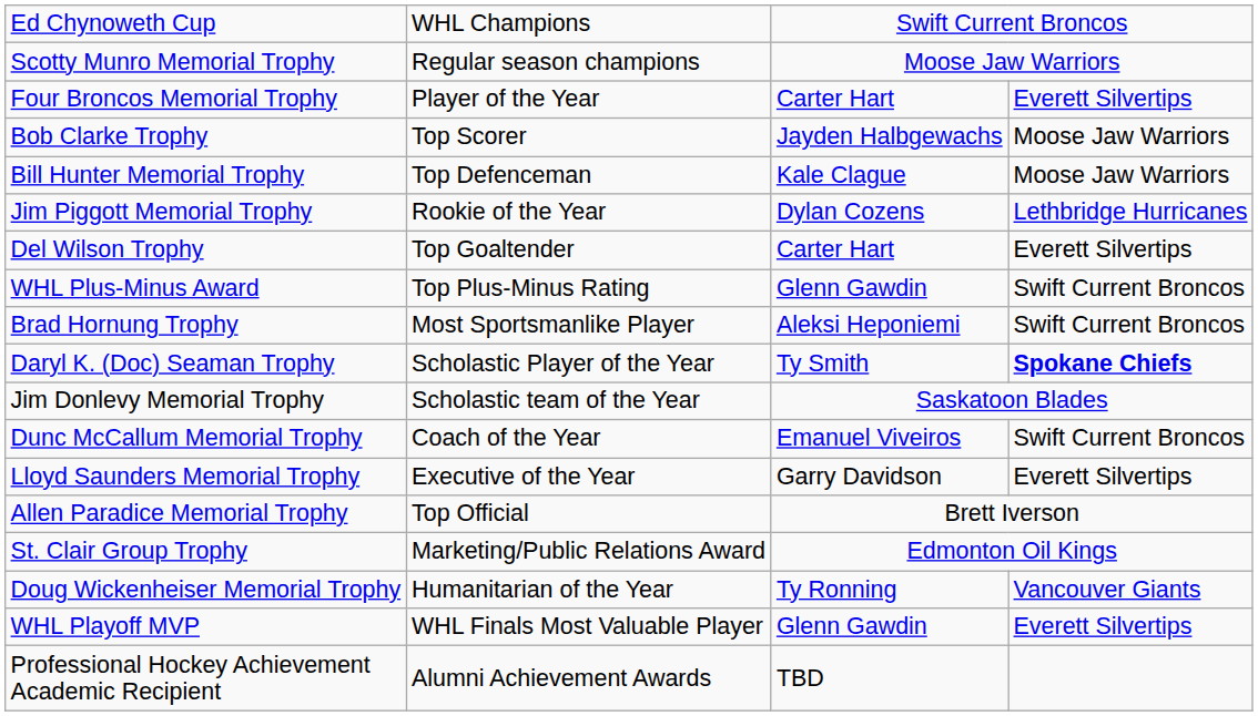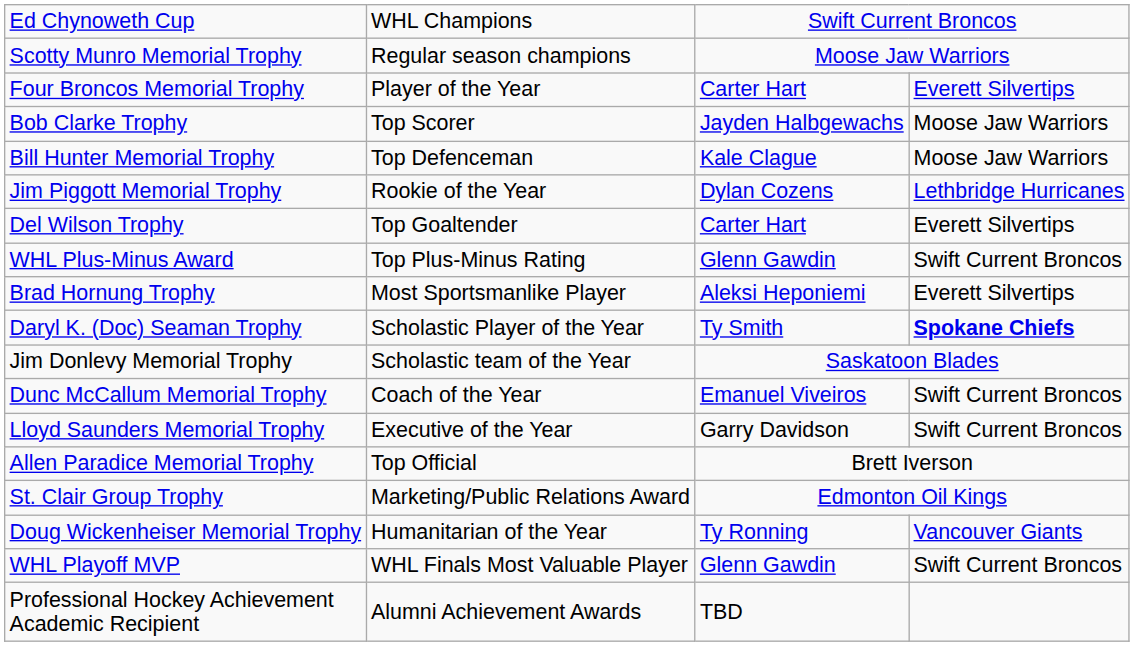 <table class="wikitable">
 <tr>
 <td><a href='#'>Ed Chynoweth Cup</a></td>
 <td>WHL Champions</td>
 <td colspan=2 align=center><a href='#'>Swift Current Broncos</a></td>
 </tr>
 <tr>
 <td><a href='#'>Scotty Munro Memorial Trophy</a></td>
 <td>Regular season champions</td>
 <td colspan=2 align=center><a href='#'>Moose Jaw Warriors</a></td>
 </tr>
 <tr>
 <td><a href='#'>Four Broncos Memorial Trophy</a></td>
 <td>Player of the Year</td>
 <td><a href='#'>Carter Hart</a></td>
 <td><a href='#'>Everett Silvertips</a></td>
 </tr>
 <tr>
 <td><a href='#'>Bob Clarke Trophy</a></td>
 <td>Top Scorer</td>
 <td><a href='#'>Jayden Halbgewachs</a></td>
 <td>Moose Jaw Warriors</td>
 </tr>
 <tr>
 <td><a href='#'>Bill Hunter Memorial Trophy</a></td>
 <td>Top Defenceman</td>
 <td><a href='#'>Kale Clague</a></td>
 <td>Moose Jaw Warriors</td>
 </tr>
 <tr>
 <td><a href='#'>Jim Piggott Memorial Trophy</a></td>
 <td>Rookie of the Year</td>
 <td><a href='#'>Dylan Cozens</a></td>
 <td><a href='#'>Lethbridge Hurricanes</a></td>
 </tr>
 <tr>
 <td><a href='#'>Del Wilson Trophy</a></td>
 <td>Top Goaltender</td>
 <td><a href='#'>Carter Hart</a></td>
 <td>Everett Silvertips</td>
 </tr>
 <tr>
 <td><a href='#'>WHL Plus-Minus Award</a></td>
 <td>Top Plus-Minus Rating</td>
 <td><a href='#'>Glenn Gawdin</a></td>
 <td>Swift Current Broncos</td>
 </tr>
 <tr>
 <td><a href='#'>Brad Hornung Trophy</a></td>
 <td>Most Sportsmanlike Player</td>
 <td><a href='#'>Aleksi Heponiemi</a></td>
-<td>Swift Current Broncos</td>
+<td>Everett Silvertips</td>
 </tr>
 <tr>
 <td><a href='#'>Daryl K. (Doc) Seaman Trophy</a></td>
 <td>Scholastic Player of the Year</td>
 <td><a href='#'>Ty Smith</a></td>
 <td><strong><a href='#'>Spokane Chiefs</a></strong></td>
 </tr>
 <tr>
 <td>Jim Donlevy Memorial Trophy</td>
 <td>Scholastic team of the Year</td>
 <td colspan="2" style="text-align:center;"><a href='#'>Saskatoon Blades</a></td>
 </tr>
 <tr>
 <td><a href='#'>Dunc McCallum Memorial Trophy</a></td>
 <td>Coach of the Year</td>
 <td><a href='#'>Emanuel Viveiros</a></td>
 <td>Swift Current Broncos</td>
 </tr>
 <tr>
 <td><a href='#'>Lloyd Saunders Memorial Trophy</a></td>
 <td>Executive of the Year</td>
 <td>Garry Davidson</td>
-<td>Everett Silvertips</td>
+<td>Swift Current Broncos</td>
 </tr>
 <tr>
 <td><a href='#'>Allen Paradice Memorial Trophy</a></td>
 <td>Top Official</td>
 <td colspan=2 align=center>Brett Iverson</td>
 </tr>
 <tr>
 <td><a href='#'>St. Clair Group Trophy</a></td>
 <td>Marketing/Public Relations Award</td>
 <td colspan=2 align=center><a href='#'>Edmonton Oil Kings</a></td>
 </tr>
 <tr>
 <td><a href='#'>Doug Wickenheiser Memorial Trophy</a></td>
 <td>Humanitarian of the Year</td>
 <td><a href='#'>Ty Ronning</a></td>
 <td><a href='#'>Vancouver Giants</a></td>
 </tr>
 <tr>
 <td><a href='#'>WHL Playoff MVP</a></td>
 <td>WHL Finals Most Valuable Player</td>
 <td><a href='#'>Glenn Gawdin</a></td>
-<td><a href='#'>Everett Silvertips</a></td>
+<td>Swift Current Broncos</td>
 </tr>
 <tr>
 <td>Professional Hockey Achievement<br>Academic Recipient</td>
 <td>Alumni Achievement Awards</td>
 <td>TBD</td>
 </tr>
 </table>
